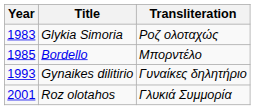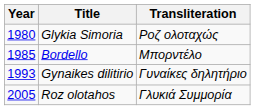 <table class="wikitable sortable">
 <tr>
 <th>Year</th>
 <th>Title</th>
 <th>Transliteration</th>
 </tr>
 <tr>
-<td><a href='#'>1983</a></td>
+<td><a href='#'>1980</a></td>
 <td><em>Glykia Simoria</em></td>
 <td><em>Ροζ ολοταχώς</em></td>
 </tr>
 <tr>
 <td><a href='#'>1985</a></td>
 <td><em><a href='#'>Bordello</a></em></td>
 <td><em>Μπορντέλο</em></td>
 </tr>
 <tr>
 <td><a href='#'>1993</a></td>
 <td><em>Gynaikes dilitirio</em></td>
 <td><em>Γυναίκες δηλητήριο</em></td>
 </tr>
 <tr>
-<td><a href='#'>2001</a></td>
+<td><a href='#'>2005</a></td>
 <td><em>Roz olotahos</em></td>
 <td><em>Γλυκιά Συμμορία</em></td>
 </tr>
 </table>
